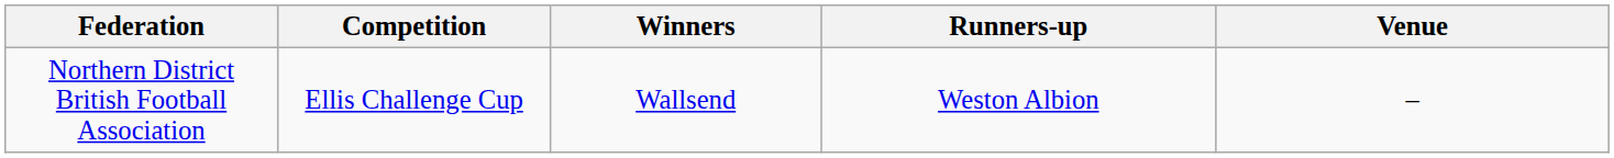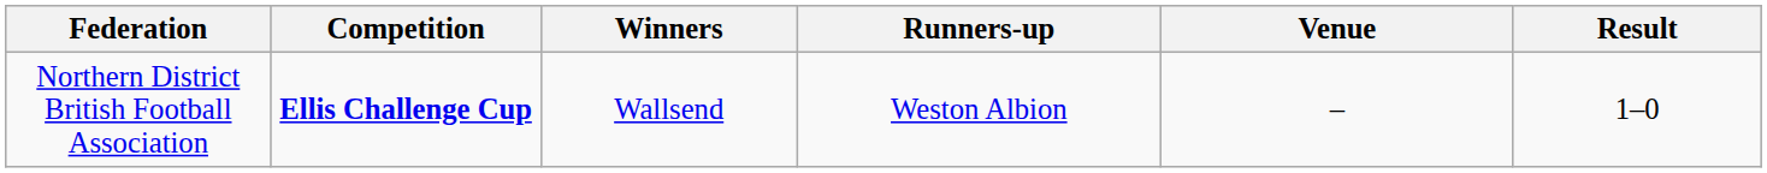 <table class="wikitable" width="75%">
 <tr>
 <th style="width:10em">Federation</th>
 <th style="width:10em">Competition</th>
 <th style="width:10em">Winners</th>
 <th style="width:15em">Runners-up</th>
 <th style="width:15em">Venue</th>
+<th style="width:10em">Result</th>
 </tr>
 <tr>
 <td align="center"><a href='#'>Northern District British Football Association</a></td>
-<td align="center"><a href='#'>Ellis Challenge Cup</a></td>
+<td align="center"><strong><a href='#'>Ellis Challenge Cup</a></strong></td>
 <td align="center"><a href='#'>Wallsend</a></td>
 <td align="center"><a href='#'>Weston Albion</a></td>
 <td align="center">–</td>
+<td align="center">1–0</td>
 </tr>
 </table>
